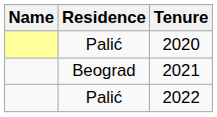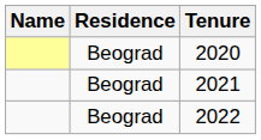 <table class="wikitable sortable" style="text-align: center;">
 <tr>
 <th>Name</th>
 <th>Residence</th>
 <th>Tenure</th>
 </tr>
 <tr>
 <td style="text-align: left;" bgcolor="#ffff99"> </td>
-<td>Palić</td>
+<td>Beograd</td>
 <td>2020</td>
 </tr>
 <tr>
 <td style="text-align: left;"> </td>
 <td>Beograd</td>
 <td>2021</td>
 </tr>
 <tr>
 <td style="text-align: left;"> </td>
-<td>Palić</td>
+<td>Beograd</td>
 <td>2022</td>
 </tr>
 </table>
